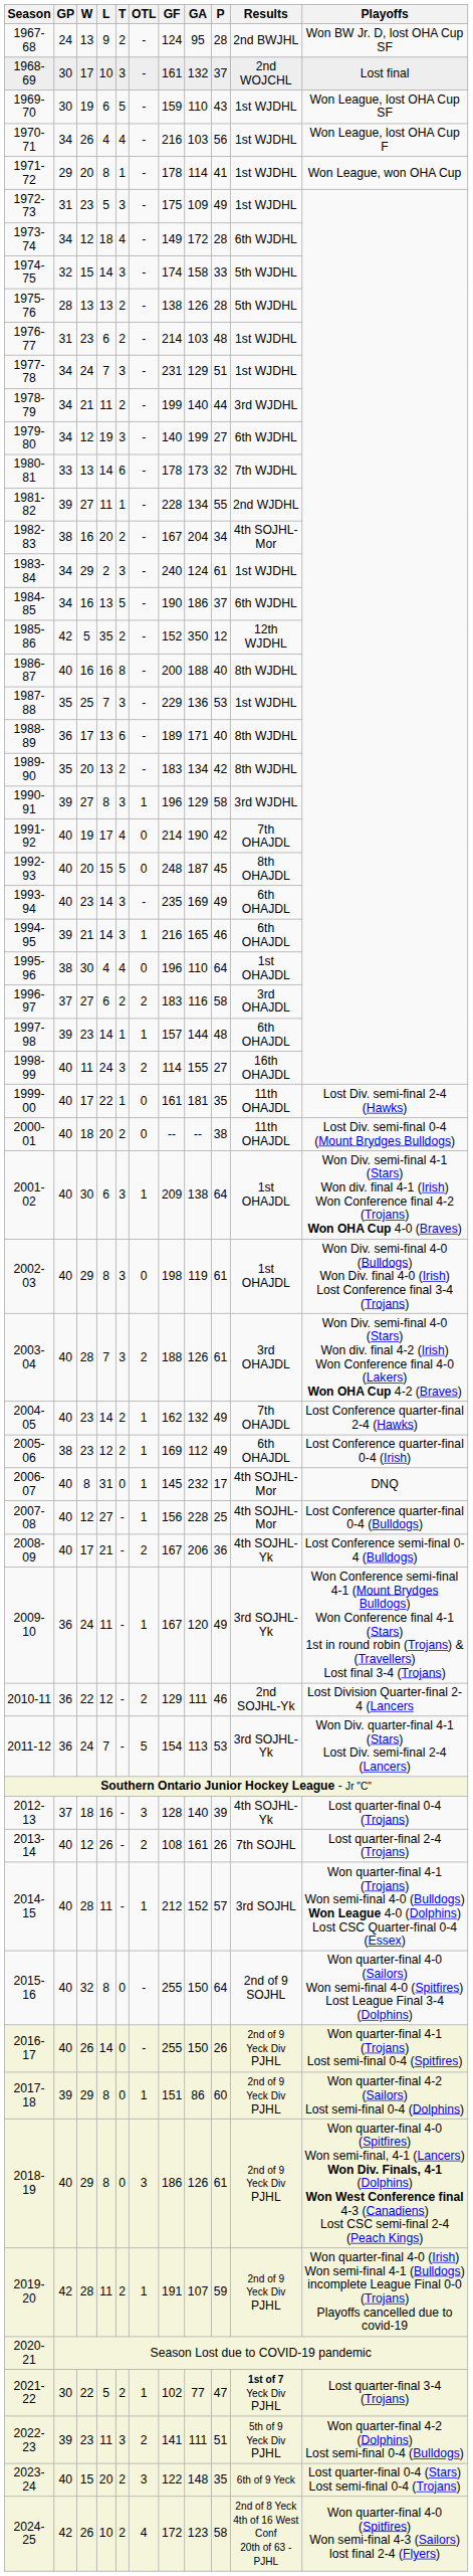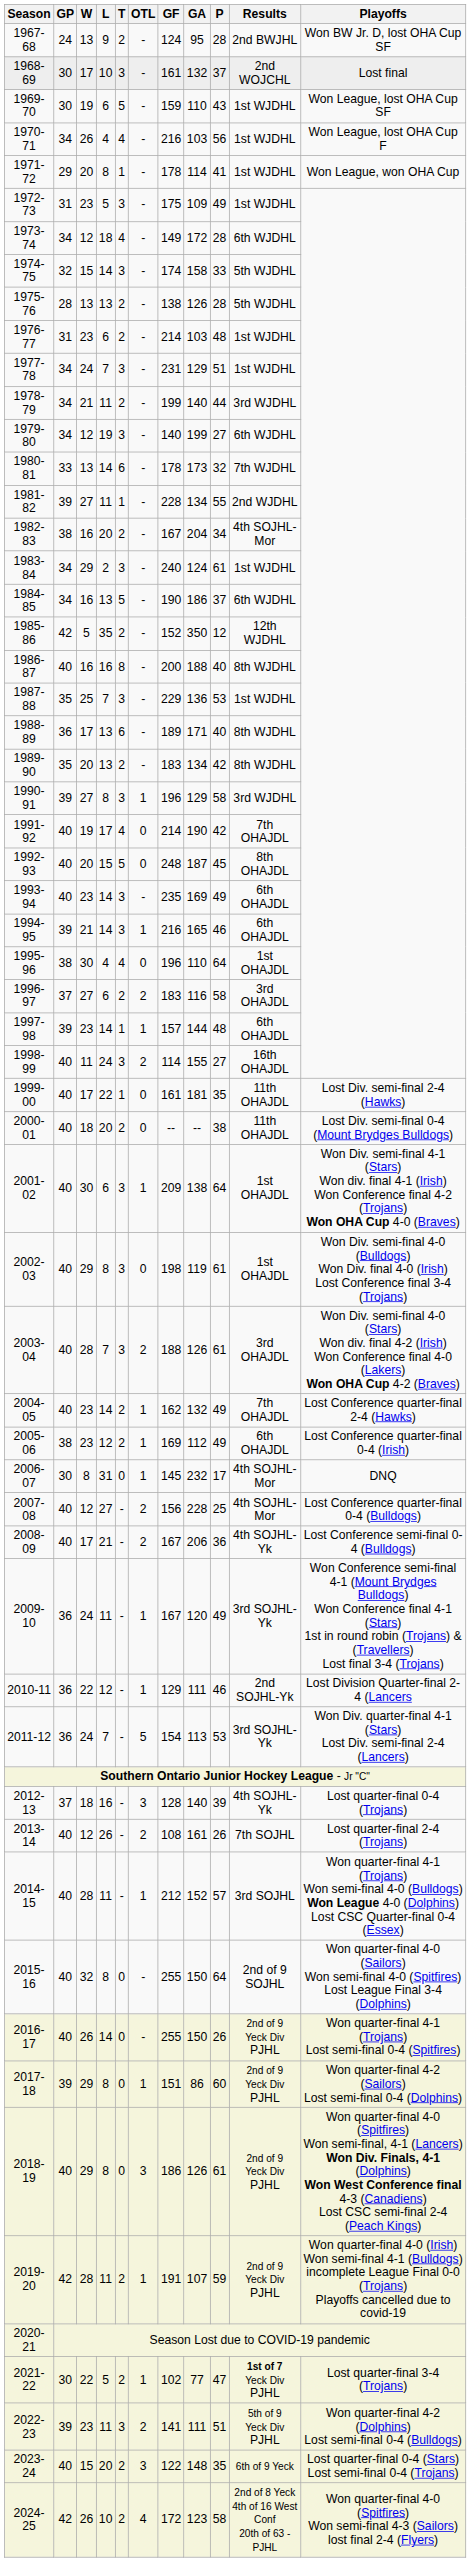 <table class="wikitable">
 <tr>
 <th>Season</th>
 <th>GP</th>
 <th>W</th>
 <th>L</th>
 <th>T</th>
 <th>OTL</th>
 <th>GF</th>
 <th>GA</th>
 <th>P</th>
 <th>Results</th>
 <th>Playoffs</th>
 </tr>
 <tr align="center">
 <td>1967-68</td>
 <td>24</td>
 <td>13</td>
 <td>9</td>
 <td>2</td>
 <td>-</td>
 <td>124</td>
 <td>95</td>
 <td>28</td>
 <td>2nd BWJHL</td>
 <td>Won BW Jr. D, lost OHA Cup SF</td>
 </tr>
 <tr align="center" bgcolor="#eeeeee">
 <td>1968-69</td>
 <td>30</td>
 <td>17</td>
 <td>10</td>
 <td>3</td>
 <td>-</td>
 <td>161</td>
 <td>132</td>
 <td>37</td>
 <td>2nd WOJCHL</td>
 <td>Lost final</td>
 </tr>
 <tr align="center">
 <td>1969-70</td>
 <td>30</td>
 <td>19</td>
 <td>6</td>
 <td>5</td>
 <td>-</td>
 <td>159</td>
 <td>110</td>
 <td>43</td>
 <td>1st WJDHL</td>
 <td>Won League, lost OHA Cup SF</td>
 </tr>
 <tr align="center">
 <td>1970-71</td>
 <td>34</td>
 <td>26</td>
 <td>4</td>
 <td>4</td>
 <td>-</td>
 <td>216</td>
 <td>103</td>
 <td>56</td>
 <td>1st WJDHL</td>
 <td>Won League, lost OHA Cup F</td>
 </tr>
 <tr align="center">
 <td>1971-72</td>
 <td>29</td>
 <td>20</td>
 <td>8</td>
 <td>1</td>
 <td>-</td>
 <td>178</td>
 <td>114</td>
 <td>41</td>
 <td>1st WJDHL</td>
 <td>Won League, won OHA Cup</td>
 </tr>
 <tr align="center">
 <td>1972-73</td>
 <td>31</td>
 <td>23</td>
 <td>5</td>
 <td>3</td>
 <td>-</td>
 <td>175</td>
 <td>109</td>
 <td>49</td>
 <td>1st WJDHL</td>
 </tr>
 <tr align="center">
 <td>1973-74</td>
 <td>34</td>
 <td>12</td>
 <td>18</td>
 <td>4</td>
 <td>-</td>
 <td>149</td>
 <td>172</td>
 <td>28</td>
 <td>6th WJDHL</td>
 </tr>
 <tr align="center">
 <td>1974-75</td>
 <td>32</td>
 <td>15</td>
 <td>14</td>
 <td>3</td>
 <td>-</td>
 <td>174</td>
 <td>158</td>
 <td>33</td>
 <td>5th WJDHL</td>
 </tr>
 <tr align="center">
 <td>1975-76</td>
 <td>28</td>
 <td>13</td>
 <td>13</td>
 <td>2</td>
 <td>-</td>
 <td>138</td>
 <td>126</td>
 <td>28</td>
 <td>5th WJDHL</td>
 </tr>
 <tr align="center">
 <td>1976-77</td>
 <td>31</td>
 <td>23</td>
 <td>6</td>
 <td>2</td>
 <td>-</td>
 <td>214</td>
 <td>103</td>
 <td>48</td>
 <td>1st WJDHL</td>
 </tr>
 <tr align="center">
 <td>1977-78</td>
 <td>34</td>
 <td>24</td>
 <td>7</td>
 <td>3</td>
 <td>-</td>
 <td>231</td>
 <td>129</td>
 <td>51</td>
 <td>1st WJDHL</td>
 </tr>
 <tr align="center">
 <td>1978-79</td>
 <td>34</td>
 <td>21</td>
 <td>11</td>
 <td>2</td>
 <td>-</td>
 <td>199</td>
 <td>140</td>
 <td>44</td>
 <td>3rd WJDHL</td>
 </tr>
 <tr align="center">
 <td>1979-80</td>
 <td>34</td>
 <td>12</td>
 <td>19</td>
 <td>3</td>
 <td>-</td>
 <td>140</td>
 <td>199</td>
 <td>27</td>
 <td>6th WJDHL</td>
 </tr>
 <tr align="center">
 <td>1980-81</td>
 <td>33</td>
 <td>13</td>
 <td>14</td>
 <td>6</td>
 <td>-</td>
 <td>178</td>
 <td>173</td>
 <td>32</td>
 <td>7th WJDHL</td>
 </tr>
 <tr align="center">
 <td>1981-82</td>
 <td>39</td>
 <td>27</td>
 <td>11</td>
 <td>1</td>
 <td>-</td>
 <td>228</td>
 <td>134</td>
 <td>55</td>
 <td>2nd WJDHL</td>
 </tr>
 <tr align="center">
 <td>1982-83</td>
 <td>38</td>
 <td>16</td>
 <td>20</td>
 <td>2</td>
 <td>-</td>
 <td>167</td>
 <td>204</td>
 <td>34</td>
 <td>4th SOJHL-Mor</td>
 </tr>
 <tr align="center">
 <td>1983-84</td>
 <td>34</td>
 <td>29</td>
 <td>2</td>
 <td>3</td>
 <td>-</td>
 <td>240</td>
 <td>124</td>
 <td>61</td>
 <td>1st WJDHL</td>
 </tr>
 <tr align="center">
 <td>1984-85</td>
 <td>34</td>
 <td>16</td>
 <td>13</td>
 <td>5</td>
 <td>-</td>
 <td>190</td>
 <td>186</td>
 <td>37</td>
 <td>6th WJDHL</td>
 </tr>
 <tr align="center">
 <td>1985-86</td>
 <td>42</td>
 <td>5</td>
 <td>35</td>
 <td>2</td>
 <td>-</td>
 <td>152</td>
 <td>350</td>
 <td>12</td>
 <td>12th WJDHL</td>
 </tr>
 <tr align="center">
 <td>1986-87</td>
 <td>40</td>
 <td>16</td>
 <td>16</td>
 <td>8</td>
 <td>-</td>
 <td>200</td>
 <td>188</td>
 <td>40</td>
 <td>8th WJDHL</td>
 </tr>
 <tr align="center">
 <td>1987-88</td>
 <td>35</td>
 <td>25</td>
 <td>7</td>
 <td>3</td>
 <td>-</td>
 <td>229</td>
 <td>136</td>
 <td>53</td>
 <td>1st WJDHL</td>
 </tr>
 <tr align="center">
 <td>1988-89</td>
 <td>36</td>
 <td>17</td>
 <td>13</td>
 <td>6</td>
 <td>-</td>
 <td>189</td>
 <td>171</td>
 <td>40</td>
 <td>8th WJDHL</td>
 </tr>
 <tr align="center">
 <td>1989-90</td>
 <td>35</td>
 <td>20</td>
 <td>13</td>
 <td>2</td>
 <td>-</td>
 <td>183</td>
 <td>134</td>
 <td>42</td>
 <td>8th WJDHL</td>
 </tr>
 <tr align="center">
 <td>1990-91</td>
 <td>39</td>
 <td>27</td>
 <td>8</td>
 <td>3</td>
 <td>1</td>
 <td>196</td>
 <td>129</td>
 <td>58</td>
 <td>3rd WJDHL</td>
 </tr>
 <tr align="center">
 <td>1991-92</td>
 <td>40</td>
 <td>19</td>
 <td>17</td>
 <td>4</td>
 <td>0</td>
 <td>214</td>
 <td>190</td>
 <td>42</td>
 <td>7th OHAJDL</td>
 </tr>
 <tr align="center">
 <td>1992-93</td>
 <td>40</td>
 <td>20</td>
 <td>15</td>
 <td>5</td>
 <td>0</td>
 <td>248</td>
 <td>187</td>
 <td>45</td>
 <td>8th OHAJDL</td>
 </tr>
 <tr align="center">
 <td>1993-94</td>
 <td>40</td>
 <td>23</td>
 <td>14</td>
 <td>3</td>
 <td>-</td>
 <td>235</td>
 <td>169</td>
 <td>49</td>
 <td>6th OHAJDL</td>
 </tr>
 <tr align="center">
 <td>1994-95</td>
 <td>39</td>
 <td>21</td>
 <td>14</td>
 <td>3</td>
 <td>1</td>
 <td>216</td>
 <td>165</td>
 <td>46</td>
 <td>6th OHAJDL</td>
 </tr>
 <tr align="center">
 <td>1995-96</td>
 <td>38</td>
 <td>30</td>
 <td>4</td>
 <td>4</td>
 <td>0</td>
 <td>196</td>
 <td>110</td>
 <td>64</td>
 <td>1st OHAJDL</td>
 </tr>
 <tr align="center">
 <td>1996-97</td>
 <td>37</td>
 <td>27</td>
 <td>6</td>
 <td>2</td>
 <td>2</td>
 <td>183</td>
 <td>116</td>
 <td>58</td>
 <td>3rd OHAJDL</td>
 </tr>
 <tr align="center">
 <td>1997-98</td>
 <td>39</td>
 <td>23</td>
 <td>14</td>
 <td>1</td>
 <td>1</td>
 <td>157</td>
 <td>144</td>
 <td>48</td>
 <td>6th OHAJDL</td>
 </tr>
 <tr align="center">
 <td>1998-99</td>
 <td>40</td>
 <td>11</td>
 <td>24</td>
 <td>3</td>
 <td>2</td>
 <td>114</td>
 <td>155</td>
 <td>27</td>
 <td>16th OHAJDL</td>
 </tr>
 <tr align="center">
 <td>1999-00</td>
 <td>40</td>
 <td>17</td>
 <td>22</td>
 <td>1</td>
 <td>0</td>
 <td>161</td>
 <td>181</td>
 <td>35</td>
 <td>11th OHAJDL</td>
 <td>Lost Div. semi-final 2-4 (<a href='#'>Hawks</a>)</td>
 </tr>
 <tr align="center">
 <td>2000-01</td>
 <td>40</td>
 <td>18</td>
 <td>20</td>
 <td>2</td>
 <td>0</td>
 <td>--</td>
 <td>--</td>
 <td>38</td>
 <td>11th OHAJDL</td>
 <td>Lost Div. semi-final 0-4 (<a href='#'>Mount Brydges Bulldogs</a>)</td>
 </tr>
 <tr align="center">
 <td>2001-02</td>
 <td>40</td>
 <td>30</td>
 <td>6</td>
 <td>3</td>
 <td>1</td>
 <td>209</td>
 <td>138</td>
 <td>64</td>
 <td>1st OHAJDL</td>
 <td>Won Div. semi-final 4-1 (<a href='#'>Stars</a>)<br>Won div. final 4-1 (<a href='#'>Irish</a>)<br>Won Conference final 4-2 (<a href='#'>Trojans</a>)<br><strong>Won OHA Cup</strong> 4-0 (<a href='#'>Braves</a>)</td>
 </tr>
 <tr align="center">
 <td>2002-03</td>
 <td>40</td>
 <td>29</td>
 <td>8</td>
 <td>3</td>
 <td>0</td>
 <td>198</td>
 <td>119</td>
 <td>61</td>
 <td>1st OHAJDL</td>
 <td>Won Div. semi-final 4-0 (<a href='#'>Bulldogs</a>)<br>Won Div. final 4-0 (<a href='#'>Irish</a>)<br>Lost Conference final 3-4 (<a href='#'>Trojans</a>)</td>
 </tr>
 <tr align="center">
 <td>2003-04</td>
 <td>40</td>
 <td>28</td>
 <td>7</td>
 <td>3</td>
 <td>2</td>
 <td>188</td>
 <td>126</td>
 <td>61</td>
 <td>3rd OHAJDL</td>
 <td>Won Div. semi-final 4-0 (<a href='#'>Stars</a>)<br>Won div. final 4-2 (<a href='#'>Irish</a>)<br>Won Conference final 4-0 (<a href='#'>Lakers</a>)<br><strong>Won OHA Cup</strong> 4-2 (<a href='#'>Braves</a>)</td>
 </tr>
 <tr align="center">
 <td>2004-05</td>
 <td>40</td>
 <td>23</td>
 <td>14</td>
 <td>2</td>
 <td>1</td>
 <td>162</td>
 <td>132</td>
 <td>49</td>
 <td>7th OHAJDL</td>
 <td>Lost Conference quarter-final 2-4 (<a href='#'>Hawks</a>)</td>
 </tr>
 <tr align="center">
 <td>2005-06</td>
 <td>38</td>
 <td>23</td>
 <td>12</td>
 <td>2</td>
 <td>1</td>
 <td>169</td>
 <td>112</td>
 <td>49</td>
 <td>6th OHAJDL</td>
 <td>Lost Conference quarter-final 0-4 (<a href='#'>Irish</a>)</td>
 </tr>
 <tr align="center">
 <td>2006-07</td>
-<td>40</td>
+<td>30</td>
 <td>8</td>
 <td>31</td>
 <td>0</td>
 <td>1</td>
 <td>145</td>
 <td>232</td>
 <td>17</td>
 <td>4th SOJHL-Mor</td>
 <td>DNQ</td>
 </tr>
 <tr align="center">
 <td>2007-08</td>
 <td>40</td>
 <td>12</td>
 <td>27</td>
 <td>-</td>
-<td>1</td>
+<td>2</td>
 <td>156</td>
 <td>228</td>
 <td>25</td>
 <td>4th SOJHL-Mor</td>
 <td>Lost Conference quarter-final 0-4 (<a href='#'>Bulldogs</a>)</td>
 </tr>
 <tr align="center">
 <td>2008-09</td>
 <td>40</td>
 <td>17</td>
 <td>21</td>
 <td>-</td>
 <td>2</td>
 <td>167</td>
 <td>206</td>
 <td>36</td>
 <td>4th SOJHL-Yk</td>
 <td>Lost Conference semi-final 0-4 (<a href='#'>Bulldogs</a>)</td>
 </tr>
 <tr align="center">
 <td>2009-10</td>
 <td>36</td>
 <td>24</td>
 <td>11</td>
 <td>-</td>
 <td>1</td>
 <td>167</td>
 <td>120</td>
 <td>49</td>
 <td>3rd SOJHL-Yk</td>
 <td>Won Conference semi-final 4-1 (<a href='#'>Mount Brydges Bulldogs</a>)<br>Won Conference final 4-1 (<a href='#'>Stars</a>)<br> 1st in round robin (<a href='#'>Trojans</a>) & (<a href='#'>Travellers</a>)<br>Lost final 3-4 (<a href='#'>Trojans</a>)</td>
 </tr>
 <tr align="center">
 <td>2010-11</td>
 <td>36</td>
 <td>22</td>
 <td>12</td>
 <td>-</td>
-<td>2</td>
+<td>1</td>
 <td>129</td>
 <td>111</td>
 <td>46</td>
 <td>2nd SOJHL-Yk</td>
 <td>Lost Division Quarter-final 2-4 (<a href='#'>Lancers</a></td>
 </tr>
 <tr align="center">
 <td>2011-12</td>
 <td>36</td>
 <td>24</td>
 <td>7</td>
 <td>-</td>
 <td>5</td>
 <td>154</td>
 <td>113</td>
 <td>53</td>
 <td>3rd SOJHL-Yk</td>
 <td>Won Div. quarter-final 4-1 (<a href='#'>Stars</a>)<br>Lost Div. semi-final 2-4 (<a href='#'>Lancers</a>)</td>
 </tr>
 <tr align="center" bgcolor="beige">
 <td colspan=11><strong>Southern Ontario Junior Hockey League</strong>   -  <small>Jr "C"</small></td>
 </tr>
 <tr align="center">
 <td>2012-13</td>
 <td>37</td>
 <td>18</td>
 <td>16</td>
 <td>-</td>
 <td>3</td>
 <td>128</td>
 <td>140</td>
 <td>39</td>
 <td>4th SOJHL-Yk</td>
 <td>Lost quarter-final 0-4 (<a href='#'>Trojans</a>)</td>
 </tr>
 <tr align="center">
 <td>2013-14</td>
 <td>40</td>
 <td>12</td>
 <td>26</td>
 <td>-</td>
 <td>2</td>
 <td>108</td>
 <td>161</td>
 <td>26</td>
 <td>7th SOJHL</td>
 <td>Lost quarter-final 2-4 (<a href='#'>Trojans</a>)</td>
 </tr>
 <tr align="center">
 <td>2014-15</td>
 <td>40</td>
 <td>28</td>
 <td>11</td>
 <td>-</td>
 <td>1</td>
 <td>212</td>
 <td>152</td>
 <td>57</td>
 <td>3rd SOJHL</td>
 <td>Won quarter-final 4-1 (<a href='#'>Trojans</a>)<br> Won semi-final 4-0 (<a href='#'>Bulldogs</a>)<br> <strong>Won League</strong> 4-0 (<a href='#'>Dolphins</a>)<br>Lost CSC Quarter-final 0-4 (<a href='#'>Essex</a>)</td>
 </tr>
 <tr align="center">
 <td>2015-16</td>
 <td>40</td>
 <td>32</td>
 <td>8</td>
 <td>0</td>
 <td>-</td>
 <td>255</td>
 <td>150</td>
 <td>64</td>
 <td>2nd of 9 SOJHL</td>
 <td>Won quarter-final 4-0 (<a href='#'>Sailors</a>)<br>Won semi-final 4-0 (<a href='#'>Spitfires</a>)<br> Lost League Final 3-4 (<a href='#'>Dolphins</a>)</td>
 </tr>
 <tr align="center" bgcolor=beige>
 <td>2016-17</td>
 <td>40</td>
 <td>26</td>
 <td>14</td>
 <td>0</td>
 <td>-</td>
 <td>255</td>
 <td>150</td>
 <td>26</td>
 <td><small>2nd of 9<br>Yeck Div</small><br>PJHL</td>
 <td>Won quarter-final 4-1 (<a href='#'>Trojans</a>)<br>Lost semi-final 0-4 (<a href='#'>Spitfires</a>)</td>
 </tr>
 <tr align="center" bgcolor=beige>
 <td>2017-18</td>
 <td>39</td>
 <td>29</td>
 <td>8</td>
 <td>0</td>
 <td>1</td>
 <td>151</td>
 <td>86</td>
 <td>60</td>
 <td><small>2nd of 9<br>Yeck Div</small><br>PJHL</td>
 <td>Won quarter-final 4-2 (<a href='#'>Sailors</a>)<br>Lost semi-final 0-4 (<a href='#'>Dolphins</a>)</td>
 </tr>
 <tr align="center" bgcolor=beige>
 <td>2018-19</td>
 <td>40</td>
 <td>29</td>
 <td>8</td>
 <td>0</td>
 <td>3</td>
 <td>186</td>
 <td>126</td>
 <td>61</td>
 <td><small>2nd of 9<br>Yeck Div</small><br>PJHL</td>
 <td>Won quarter-final 4-0 (<a href='#'>Spitfires</a>)<br>Won semi-final, 4-1 (<a href='#'>Lancers</a>)<br><strong>Won Div. Finals, 4-1</strong> (<a href='#'>Dolphins</a>)<br><strong>Won West Conference final</strong> 4-3 (<a href='#'>Canadiens</a>)<br>Lost CSC semi-final 2-4 (<a href='#'>Peach Kings</a>)</td>
 </tr>
 <tr align="center" bgcolor=beige>
 <td>2019-20</td>
 <td>42</td>
 <td>28</td>
 <td>11</td>
 <td>2</td>
 <td>1</td>
 <td>191</td>
 <td>107</td>
 <td>59</td>
 <td><small>2nd of 9<br>Yeck Div</small><br>PJHL</td>
 <td>Won quarter-final 4-0 (<a href='#'>Irish</a>)<br>Won semi-final 4-1 (<a href='#'>Bulldogs</a>)<br>incomplete League Final 0-0 (<a href='#'>Trojans</a>)<br>Playoffs cancelled due to covid-19</td>
 </tr>
 <tr align="center" bgcolor="beige">
 <td>2020-21</td>
 <td colspan="10">Season Lost due to COVID-19 pandemic</td>
 </tr>
 <tr align="center" bgcolor=beige>
 <td>2021-22</td>
 <td>30</td>
 <td>22</td>
 <td>5</td>
 <td>2</td>
 <td>1</td>
 <td>102</td>
 <td>77</td>
 <td>47</td>
 <td><small><strong>1st of 7</strong><br>Yeck Div</small><br>PJHL</td>
 <td>Lost quarter-final 3-4 (<a href='#'>Trojans</a>)</td>
 </tr>
 <tr align="center" bgcolor=beige>
 <td>2022-23</td>
 <td>39</td>
 <td>23</td>
 <td>11</td>
 <td>3</td>
 <td>2</td>
 <td>141</td>
 <td>111</td>
 <td>51</td>
 <td><small>5th of 9<br>Yeck Div</small><br>PJHL</td>
 <td>Won quarter-final 4-2 (<a href='#'>Dolphins</a>)<br>Lost semi-final 0-4 (<a href='#'>Bulldogs</a>)</td>
 </tr>
 <tr align="center" bgcolor="beige">
 <td>2023-24</td>
 <td>40</td>
 <td>15</td>
 <td>20</td>
 <td>2</td>
 <td>3</td>
 <td>122</td>
 <td>148</td>
 <td>35</td>
 <td><small>6th of 9 Yeck</small></td>
 <td>Lost quarter-final 0-4 (<a href='#'>Stars</a>)<br>Lost semi-final 0-4 (<a href='#'>Trojans</a>)</td>
 </tr>
 <tr align="center" bgcolor="beige">
 <td>2024-25</td>
 <td>42</td>
 <td>26</td>
 <td>10</td>
 <td>2</td>
 <td>4</td>
 <td>172</td>
 <td>123</td>
 <td>58</td>
 <td><small>2nd of 8 Yeck<br>4th of 16 West Conf<br>20th of 63 - PJHL</small></td>
 <td>Won quarter-final 4-0 (<a href='#'>Spitfires</a>)<br>Won semi-final 4-3 (<a href='#'>Sailors</a>)<br>lost final 2-4 (<a href='#'>Flyers</a>)</td>
 </tr>
 </table>
